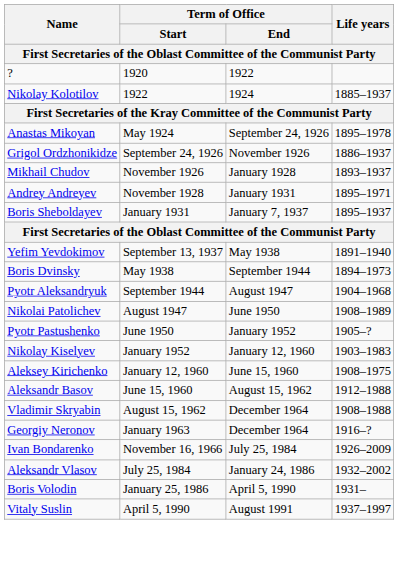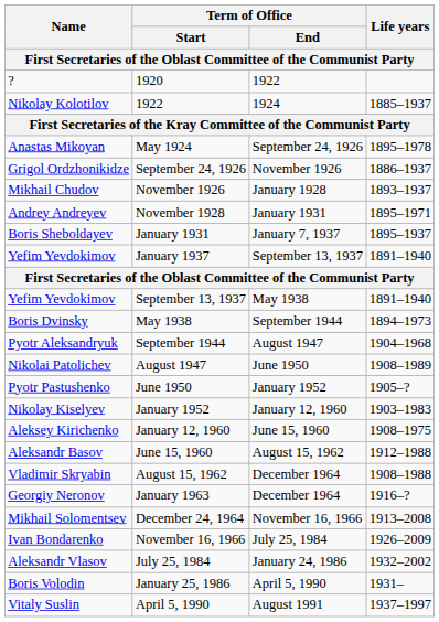 <table class="wikitable">
 <tr>
 <th rowspan="2">Name</th>
 <th colspan="2">Term of Office</th>
 <th rowspan="2">Life years</th>
 </tr>
 <tr>
 <th>Start</th>
 <th>End</th>
 </tr>
 <tr>
 <th colspan="4">First Secretaries of the Oblast Committee of the Communist Party</th>
 </tr>
 <tr>
 <td>?</td>
 <td>1920</td>
 <td>1922</td>
 <td></td>
 </tr>
 <tr>
 <td><a href='#'>Nikolay Kolotilov</a></td>
 <td>1922</td>
 <td>1924</td>
 <td>1885–1937</td>
 </tr>
 <tr>
 <th colspan="4">First Secretaries of the Kray Committee of the Communist Party</th>
 </tr>
 <tr>
 <td><a href='#'>Anastas Mikoyan</a></td>
 <td>May 1924</td>
 <td>September 24, 1926</td>
 <td>1895–1978</td>
 </tr>
 <tr>
 <td><a href='#'>Grigol Ordzhonikidze</a></td>
 <td>September 24, 1926</td>
 <td>November 1926</td>
 <td>1886–1937</td>
 </tr>
 <tr>
 <td><a href='#'>Mikhail Chudov</a></td>
 <td>November 1926</td>
 <td>January 1928</td>
 <td>1893–1937</td>
 </tr>
 <tr>
 <td><a href='#'>Andrey Andreyev</a></td>
 <td>November 1928</td>
 <td>January 1931</td>
 <td>1895–1971</td>
 </tr>
 <tr>
 <td><a href='#'>Boris Sheboldayev</a></td>
 <td>January 1931</td>
 <td>January 7, 1937</td>
 <td>1895–1937</td>
+</tr>
+<tr>
+<td><a href='#'>Yefim Yevdokimov</a></td>
+<td>January 1937</td>
+<td>September 13, 1937</td>
+<td>1891–1940</td>
 </tr>
 <tr>
 <th colspan="4">First Secretaries of the Oblast Committee of the Communist Party</th>
 </tr>
 <tr>
 <td><a href='#'>Yefim Yevdokimov</a></td>
 <td>September 13, 1937</td>
 <td>May 1938</td>
 <td>1891–1940</td>
 </tr>
 <tr>
 <td><a href='#'>Boris Dvinsky</a></td>
 <td>May 1938</td>
 <td>September 1944</td>
 <td>1894–1973</td>
 </tr>
 <tr>
 <td><a href='#'>Pyotr Aleksandryuk</a></td>
 <td>September 1944</td>
 <td>August 1947</td>
 <td>1904–1968</td>
 </tr>
 <tr>
 <td><a href='#'>Nikolai Patolichev</a></td>
 <td>August 1947</td>
 <td>June 1950</td>
 <td>1908–1989</td>
 </tr>
 <tr>
 <td><a href='#'>Pyotr Pastushenko</a></td>
 <td>June 1950</td>
 <td>January 1952</td>
 <td>1905–?</td>
 </tr>
 <tr>
 <td><a href='#'>Nikolay Kiselyev</a></td>
 <td>January 1952</td>
 <td>January 12, 1960</td>
 <td>1903–1983</td>
 </tr>
 <tr>
 <td><a href='#'>Aleksey Kirichenko</a></td>
 <td>January 12, 1960</td>
 <td>June 15, 1960</td>
 <td>1908–1975</td>
 </tr>
 <tr>
 <td><a href='#'>Aleksandr Basov</a></td>
 <td>June 15, 1960</td>
 <td>August 15, 1962</td>
 <td>1912–1988</td>
 </tr>
 <tr>
 <td><a href='#'>Vladimir Skryabin</a></td>
 <td>August 15, 1962</td>
 <td>December 1964</td>
 <td>1908–1988</td>
 </tr>
 <tr>
 <td><a href='#'>Georgiy Neronov</a></td>
 <td>January 1963</td>
 <td>December 1964</td>
 <td>1916–?</td>
 </tr>
 <tr>
+<td><a href='#'>Mikhail Solomentsev</a></td>
+<td>December 24, 1964</td>
+<td>November 16, 1966</td>
+<td>1913–2008</td>
+</tr>
+<tr>
 <td><a href='#'>Ivan Bondarenko</a></td>
 <td>November 16, 1966</td>
 <td>July 25, 1984</td>
 <td>1926–2009</td>
 </tr>
 <tr>
 <td><a href='#'>Aleksandr Vlasov</a></td>
 <td>July 25, 1984</td>
 <td>January 24, 1986</td>
 <td>1932–2002</td>
 </tr>
 <tr>
 <td><a href='#'>Boris Volodin</a></td>
 <td>January 25, 1986</td>
 <td>April 5, 1990</td>
 <td>1931–</td>
 </tr>
 <tr>
 <td><a href='#'>Vitaly Suslin</a></td>
 <td>April 5, 1990</td>
 <td>August 1991</td>
 <td>1937–1997</td>
 </tr>
 </table>
